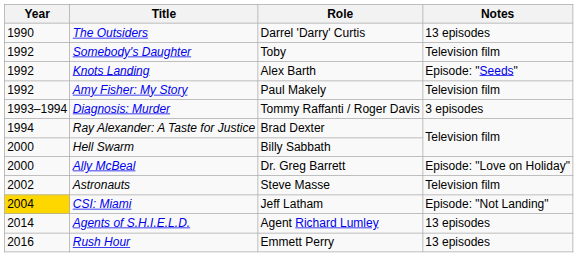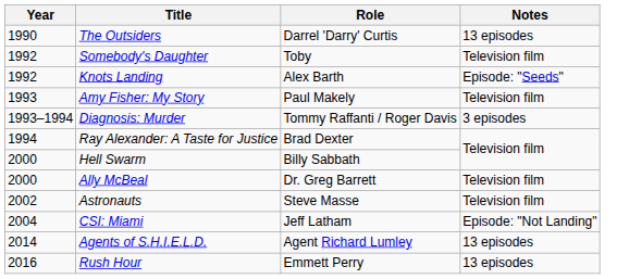 <table class="wikitable sortable">
 <tr>
 <th>Year</th>
 <th>Title</th>
 <th>Role</th>
 <th>Notes</th>
 </tr>
 <tr>
 <td>1990</td>
 <td><a href='#'><em>The Outsiders</em></a></td>
 <td>Darrel 'Darry' Curtis</td>
 <td>13 episodes</td>
 </tr>
 <tr>
 <td>1992</td>
 <td><a href='#'><em>Somebody's Daughter</em></a></td>
 <td>Toby</td>
 <td>Television film</td>
 </tr>
 <tr>
 <td>1992</td>
 <td><em><a href='#'>Knots Landing</a></em></td>
 <td>Alex Barth</td>
 <td>Episode: "<a href='#'>Seeds</a>"</td>
 </tr>
 <tr>
-<td>1992</td>
+<td>1993</td>
 <td><em><a href='#'>Amy Fisher: My Story</a></em></td>
 <td>Paul Makely</td>
 <td>Television film</td>
 </tr>
 <tr>
 <td>1993–1994</td>
 <td><em><a href='#'>Diagnosis: Murder</a></em></td>
 <td>Tommy Raffanti / Roger Davis</td>
 <td>3 episodes</td>
 </tr>
 <tr>
 <td>1994</td>
 <td><em>Ray Alexander: A Taste for Justice</em></td>
 <td>Brad Dexter</td>
 <td rowspan="2">Television film</td>
 </tr>
 <tr>
 <td>2000</td>
 <td><em>Hell Swarm</em></td>
 <td>Billy Sabbath</td>
 </tr>
 <tr>
 <td>2000</td>
 <td><em><a href='#'>Ally McBeal</a></em></td>
 <td>Dr. Greg Barrett</td>
-<td>Episode: "Love on Holiday"</td>
+<td>Television film</td>
 </tr>
 <tr>
 <td>2002</td>
 <td><em>Astronauts</em></td>
 <td>Steve Masse</td>
 <td>Television film</td>
 </tr>
 <tr>
-<td style="background: gold;">2004</td>
+<td>2004</td>
 <td><em><a href='#'>CSI: Miami</a></em></td>
 <td>Jeff Latham</td>
 <td>Episode: "Not Landing"</td>
 </tr>
 <tr>
 <td>2014</td>
 <td><em><a href='#'>Agents of S.H.I.E.L.D.</a></em></td>
 <td>Agent <a href='#'>Richard Lumley</a></td>
 <td>13 episodes</td>
 </tr>
 <tr>
 <td>2016</td>
 <td><a href='#'><em>Rush Hour</em></a></td>
 <td>Emmett Perry</td>
 <td>13 episodes</td>
 </tr>
 </table>
